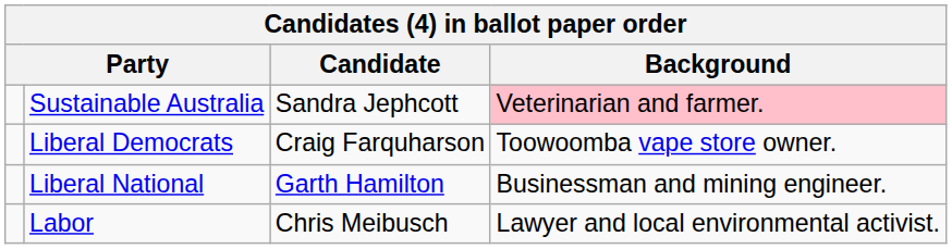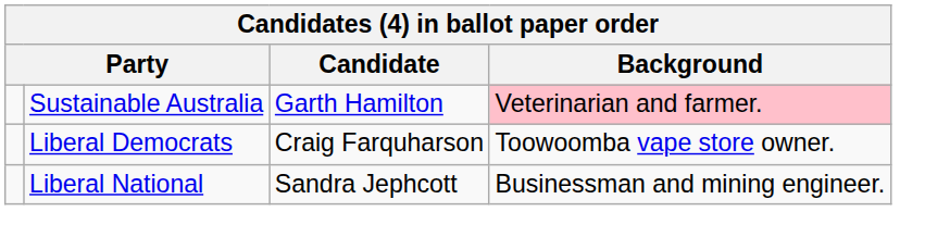 <table class="wikitable">
 <tr>
 <th colspan="4">Candidates (4) in ballot paper order</th>
 </tr>
 <tr>
 <th colspan="2">Party</th>
 <th>Candidate</th>
 <th>Background</th>
 </tr>
 <tr>
 <td width="3pt" > </td>
 <td><a href='#'>Sustainable Australia</a></td>
-<td>Sandra Jephcott</td>
+<td><a href='#'>Garth Hamilton</a></td>
 <td style="background: pink;">Veterinarian and farmer.</td>
 </tr>
 <tr>
 <td> </td>
 <td><a href='#'>Liberal Democrats</a></td>
 <td>Craig Farquharson</td>
 <td>Toowoomba <a href='#'>vape store</a> owner.</td>
 </tr>
 <tr>
 <td> </td>
 <td><a href='#'>Liberal National</a></td>
-<td><a href='#'>Garth Hamilton</a></td>
+<td>Sandra Jephcott</td>
 <td>Businessman and mining engineer.</td>
 </tr>
-<tr>
-<td> </td>
-<td><a href='#'>Labor</a></td>
-<td>Chris Meibusch</td>
-<td>Lawyer and local environmental activist.</td>
-</tr>
 </table>
